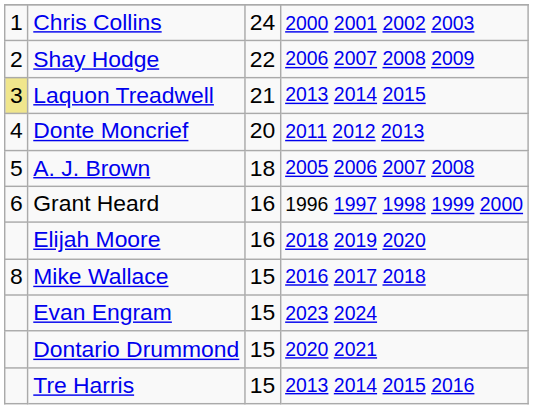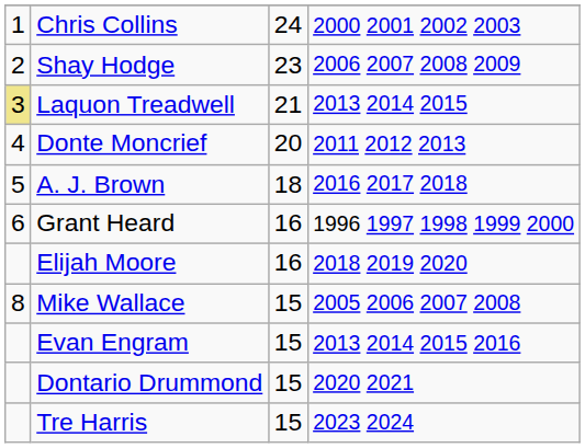 <table class="wikitable">
 <tr>
 </tr>
 <tr>
 <td>1</td>
 <td><a href='#'>Chris Collins</a></td>
 <td>24</td>
 <td style="font-size:85%;"><a href='#'>2000</a> <a href='#'>2001</a> <a href='#'>2002</a> <a href='#'>2003</a></td>
 </tr>
 <tr>
 <td>2</td>
 <td><a href='#'>Shay Hodge</a></td>
-<td>22</td>
+<td>23</td>
 <td style="font-size:85%;"><a href='#'>2006</a> <a href='#'>2007</a> <a href='#'>2008</a> <a href='#'>2009</a></td>
 </tr>
 <tr>
 <td style="background: khaki;">3</td>
 <td><a href='#'>Laquon Treadwell</a></td>
 <td>21</td>
 <td style="font-size:85%;"><a href='#'>2013</a> <a href='#'>2014</a> <a href='#'>2015</a></td>
 </tr>
 <tr>
 <td>4</td>
 <td><a href='#'>Donte Moncrief</a></td>
 <td>20</td>
 <td style="font-size:85%;"><a href='#'>2011</a> <a href='#'>2012</a> <a href='#'>2013</a></td>
 </tr>
 <tr>
 <td>5</td>
 <td><a href='#'>A. J. Brown</a></td>
 <td>18</td>
-<td style="font-size:85%;"><a href='#'>2005</a> <a href='#'>2006</a> <a href='#'>2007</a> <a href='#'>2008</a></td>
+<td style="font-size:85%;"><a href='#'>2016</a> <a href='#'>2017</a> <a href='#'>2018</a></td>
 </tr>
 <tr>
 <td>6</td>
 <td>Grant Heard</td>
 <td>16</td>
 <td style="font-size:85%;">1996 <a href='#'>1997</a> <a href='#'>1998</a> <a href='#'>1999</a> <a href='#'>2000</a></td>
 </tr>
 <tr>
 <td></td>
 <td><a href='#'>Elijah Moore</a></td>
 <td>16</td>
 <td style="font-size:85%;"><a href='#'>2018</a> <a href='#'>2019</a> <a href='#'>2020</a></td>
 </tr>
 <tr>
 <td>8</td>
 <td><a href='#'>Mike Wallace</a></td>
 <td>15</td>
-<td style="font-size:85%;"><a href='#'>2016</a> <a href='#'>2017</a> <a href='#'>2018</a></td>
+<td style="font-size:85%;"><a href='#'>2005</a> <a href='#'>2006</a> <a href='#'>2007</a> <a href='#'>2008</a></td>
 </tr>
 <tr>
 <td></td>
 <td><a href='#'>Evan Engram</a></td>
 <td>15</td>
-<td style="font-size:85%;"><a href='#'>2023</a> <a href='#'>2024</a></td>
+<td style="font-size:85%;"><a href='#'>2013</a> <a href='#'>2014</a> <a href='#'>2015</a> <a href='#'>2016</a></td>
 </tr>
 <tr>
 <td></td>
 <td><a href='#'>Dontario Drummond</a></td>
 <td>15</td>
 <td style="font-size:85%;"><a href='#'>2020</a> <a href='#'>2021</a></td>
 </tr>
 <tr>
 <td></td>
 <td><a href='#'>Tre Harris</a></td>
 <td>15</td>
-<td style="font-size:85%;"><a href='#'>2013</a> <a href='#'>2014</a> <a href='#'>2015</a> <a href='#'>2016</a></td>
+<td style="font-size:85%;"><a href='#'>2023</a> <a href='#'>2024</a></td>
 </tr>
 </table>
